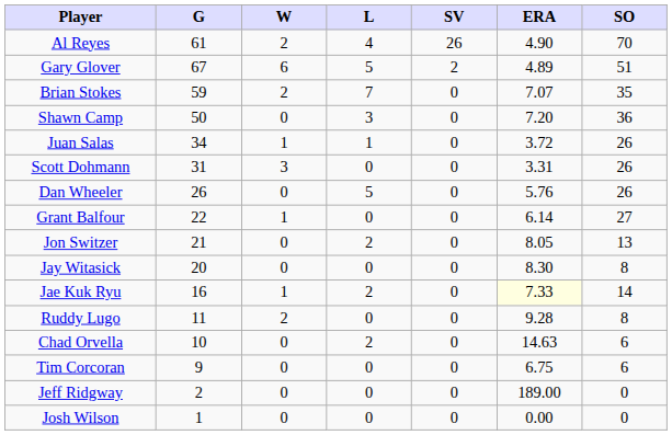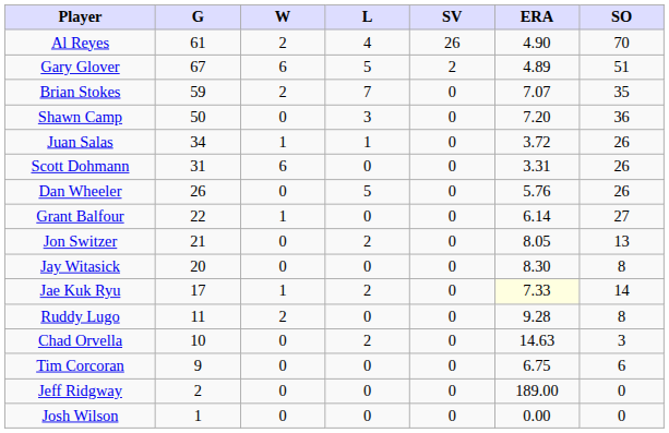 <table class="wikitable sortable">
 <tr>
 <th style="background:#ddf; width:16%;">Player</th>
 <th style="background:#ddf; width:9%;">G</th>
 <th style="background:#ddf; width:9%;">W</th>
 <th style="background:#ddf; width:9%;">L</th>
 <th style="background:#ddf; width:9%;">SV</th>
 <th style="background:#ddf; width:9%;">ERA</th>
 <th style="background:#ddf; width:9%;">SO</th>
 </tr>
 <tr align=center>
 <td><a href='#'>Al Reyes</a></td>
 <td>61</td>
 <td>2</td>
 <td>4</td>
 <td>26</td>
 <td>4.90</td>
 <td>70</td>
 </tr>
 <tr align=center>
 <td><a href='#'>Gary Glover</a></td>
 <td>67</td>
 <td>6</td>
 <td>5</td>
 <td>2</td>
 <td>4.89</td>
 <td>51</td>
 </tr>
 <tr align=center>
 <td><a href='#'>Brian Stokes</a></td>
 <td>59</td>
 <td>2</td>
 <td>7</td>
 <td>0</td>
 <td>7.07</td>
 <td>35</td>
 </tr>
 <tr align=center>
 <td><a href='#'>Shawn Camp</a></td>
 <td>50</td>
 <td>0</td>
 <td>3</td>
 <td>0</td>
 <td>7.20</td>
 <td>36</td>
 </tr>
 <tr align=center>
 <td><a href='#'>Juan Salas</a></td>
 <td>34</td>
 <td>1</td>
 <td>1</td>
 <td>0</td>
 <td>3.72</td>
 <td>26</td>
 </tr>
 <tr align=center>
 <td><a href='#'>Scott Dohmann</a></td>
 <td>31</td>
-<td>3</td>
+<td>6</td>
 <td>0</td>
 <td>0</td>
 <td>3.31</td>
 <td>26</td>
 </tr>
 <tr align=center>
 <td><a href='#'>Dan Wheeler</a></td>
 <td>26</td>
 <td>0</td>
 <td>5</td>
 <td>0</td>
 <td>5.76</td>
 <td>26</td>
 </tr>
 <tr align=center>
 <td><a href='#'>Grant Balfour</a></td>
 <td>22</td>
 <td>1</td>
 <td>0</td>
 <td>0</td>
 <td>6.14</td>
 <td>27</td>
 </tr>
 <tr align=center>
 <td><a href='#'>Jon Switzer</a></td>
 <td>21</td>
 <td>0</td>
 <td>2</td>
 <td>0</td>
 <td>8.05</td>
 <td>13</td>
 </tr>
 <tr align=center>
 <td><a href='#'>Jay Witasick</a></td>
 <td>20</td>
 <td>0</td>
 <td>0</td>
 <td>0</td>
 <td>8.30</td>
 <td>8</td>
 </tr>
 <tr align=center>
 <td><a href='#'>Jae Kuk Ryu</a></td>
-<td>16</td>
+<td>17</td>
 <td>1</td>
 <td>2</td>
 <td>0</td>
 <td style="background: lightyellow;">7.33</td>
 <td>14</td>
 </tr>
 <tr align=center>
 <td><a href='#'>Ruddy Lugo</a></td>
 <td>11</td>
 <td>2</td>
 <td>0</td>
 <td>0</td>
 <td>9.28</td>
 <td>8</td>
 </tr>
 <tr align=center>
 <td><a href='#'>Chad Orvella</a></td>
 <td>10</td>
 <td>0</td>
 <td>2</td>
 <td>0</td>
 <td>14.63</td>
-<td>6</td>
+<td>3</td>
 </tr>
 <tr align=center>
 <td><a href='#'>Tim Corcoran</a></td>
 <td>9</td>
 <td>0</td>
 <td>0</td>
 <td>0</td>
 <td>6.75</td>
 <td>6</td>
 </tr>
 <tr align=center>
 <td><a href='#'>Jeff Ridgway</a></td>
 <td>2</td>
 <td>0</td>
 <td>0</td>
 <td>0</td>
 <td>189.00</td>
 <td>0</td>
 </tr>
 <tr align=center>
 <td><a href='#'>Josh Wilson</a></td>
 <td>1</td>
 <td>0</td>
 <td>0</td>
 <td>0</td>
 <td>0.00</td>
 <td>0</td>
 </tr>
 </table>
